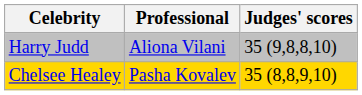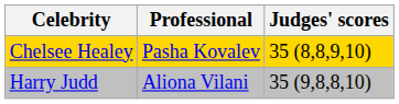 <table class="wikitable sortable">
 <tr>
 <th>Celebrity</th>
 <th>Professional</th>
 <th>Judges' scores</th>
 </tr>
+<tr style="background:gold">
+<td><a href='#'>Chelsee Healey</a></td>
+<td><a href='#'>Pasha Kovalev</a></td>
+<td>35 (8,8,9,10)</td>
+</tr>
 <tr style="background:silver">
 <td><a href='#'>Harry Judd</a></td>
 <td><a href='#'>Aliona Vilani</a></td>
 <td>35 (9,8,8,10)</td>
 </tr>
-<tr style="background:gold">
-<td><a href='#'>Chelsee Healey</a></td>
-<td><a href='#'>Pasha Kovalev</a></td>
-<td>35 (8,8,9,10)</td>
-</tr>
 </table>
